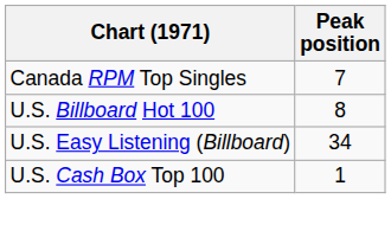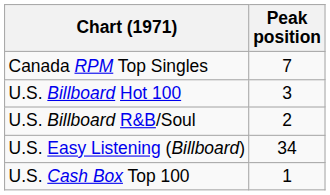 <table class="wikitable sortable">
 <tr>
 <th align="left">Chart (1971)</th>
 <th align="left">Peak<br>position</th>
 </tr>
 <tr>
 <td>Canada <a href='#'><em>RPM</em></a> Top Singles</td>
 <td style="text-align:center;">7</td>
 </tr>
 <tr>
 <td>U.S. <em><a href='#'>Billboard</a></em> <a href='#'>Hot 100</a></td>
-<td style="text-align:center;">8</td>
+<td style="text-align:center;">3</td>
+</tr>
+<tr>
+<td>U.S. <em>Billboard</em> <a href='#'>R&B</a>/Soul</td>
+<td style="text-align:center;">2</td>
 </tr>
 <tr>
 <td>U.S. <a href='#'>Easy Listening</a> (<em>Billboard</em>)</td>
 <td style="text-align:center;">34</td>
 </tr>
 <tr>
 <td>U.S. <a href='#'><em>Cash Box</em></a> Top 100</td>
 <td align="center">1</td>
 </tr>
 </table>
